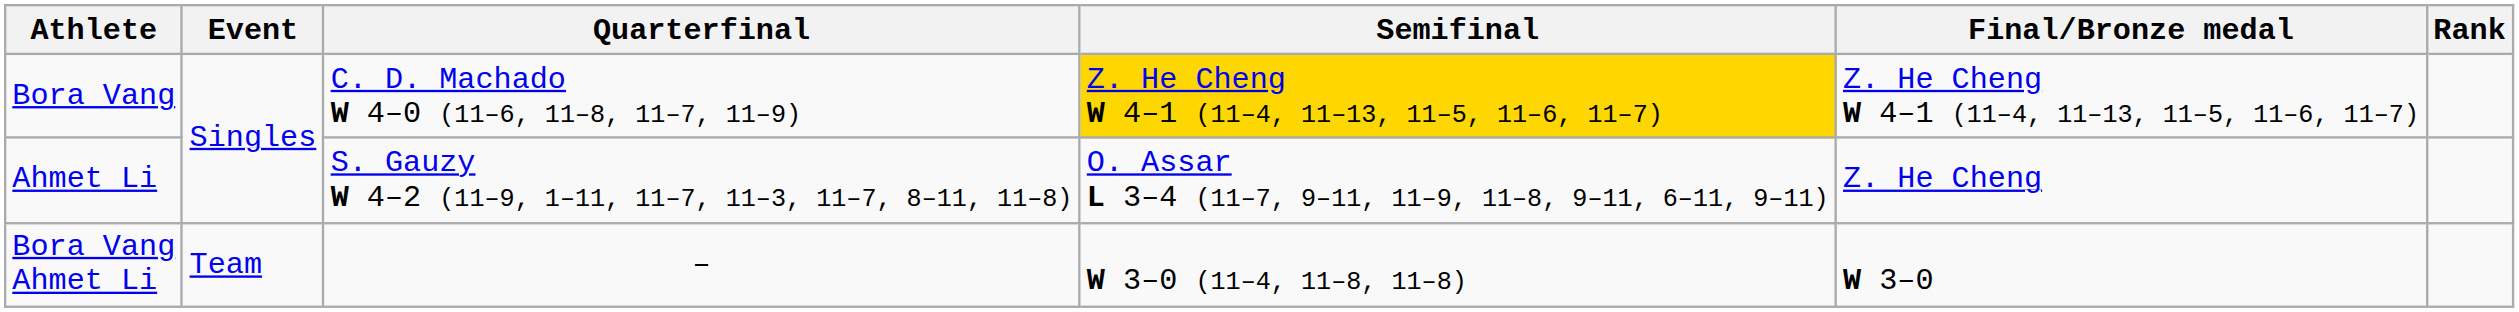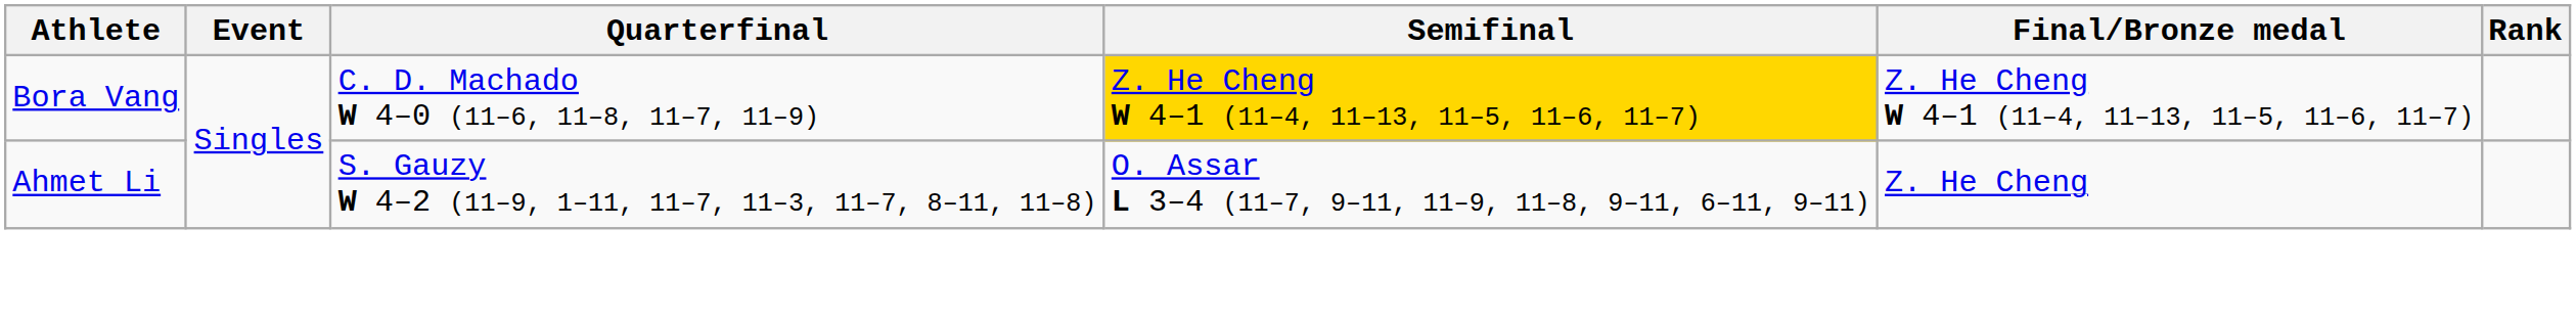 <table class=wikitable>
 <tr>
 <th>Athlete</th>
 <th>Event</th>
 <th>Quarterfinal</th>
 <th>Semifinal</th>
 <th>Final/Bronze medal</th>
 <th>Rank</th>
 </tr>
 <tr>
 <td><a href='#'>Bora Vang</a></td>
 <td rowspan=2><a href='#'>Singles</a></td>
 <td> <a href='#'>C. D. Machado</a> <br> <strong>W</strong> 4–0 <small>(11–6, 11–8, 11–7, 11–9)</small></td>
 <td style="background: gold;"> <a href='#'>Z. He Cheng</a> <br> <strong>W</strong> 4–1 <small>(11–4, 11–13, 11–5, 11–6, 11–7)</small></td>
 <td> <a href='#'>Z. He Cheng</a> <br> <strong>W</strong> 4–1 <small>(11–4, 11–13, 11–5, 11–6, 11–7)</small></td>
 <td align=center></td>
 </tr>
 <tr>
 <td><a href='#'>Ahmet Li</a></td>
 <td> <a href='#'>S. Gauzy</a> <br> <strong>W</strong> 4–2 <small>(11–9, 1–11, 11–7, 11–3, 11–7, 8–11, 11–8)</small></td>
 <td> <a href='#'>O. Assar</a> <br> <strong>L</strong> 3–4 <small>(11–7, 9–11, 11–9, 11–8, 9–11, 6–11, 9–11)</small></td>
 <td> <a href='#'>Z. He Cheng</a> <br></td>
 <td align=center></td>
 </tr>
-<tr>
-<td><a href='#'>Bora Vang</a> <br><a href='#'>Ahmet Li</a></td>
-<td><a href='#'>Team</a></td>
-<td align=center>–</td>
-<td> <br> <strong>W</strong> 3–0 <small>(11–4, 11–8, 11–8)</small></td>
-<td> <br> <strong>W</strong> 3–0</td>
-<td align=center></td>
-</tr>
 </table>
